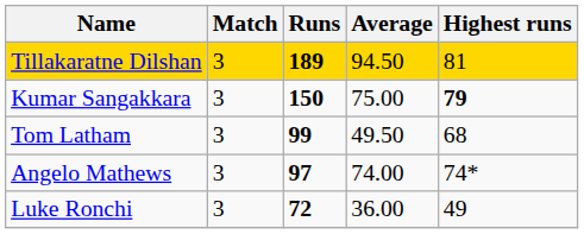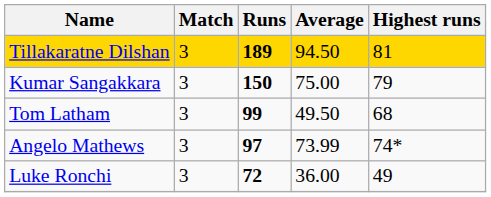 <table class="wikitable">
 <tr>
 <th>Name</th>
 <th>Match</th>
 <th>Runs</th>
 <th>Average</th>
 <th>Highest runs</th>
 </tr>
 <tr style="background:gold">
 <td> <a href='#'>Tillakaratne Dilshan</a></td>
 <td>3</td>
 <td><strong>189</strong></td>
 <td>94.50</td>
 <td>81</td>
 </tr>
 <tr>
 <td> <a href='#'>Kumar Sangakkara</a></td>
 <td>3</td>
 <td><strong>150</strong></td>
 <td>75.00</td>
-<td><strong>79</strong></td>
+<td>79</td>
 </tr>
 <tr>
 <td> <a href='#'>Tom Latham</a></td>
 <td>3</td>
 <td><strong>99</strong></td>
 <td>49.50</td>
 <td>68</td>
 </tr>
 <tr>
 <td> <a href='#'>Angelo Mathews</a></td>
 <td>3</td>
 <td><strong>97</strong></td>
-<td>74.00</td>
+<td>73.99</td>
 <td>74*</td>
 </tr>
 <tr>
 <td> <a href='#'>Luke Ronchi</a></td>
 <td>3</td>
 <td><strong>72</strong></td>
 <td>36.00</td>
 <td>49</td>
 </tr>
 <tr>
 </tr>
 </table>
